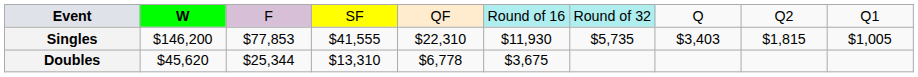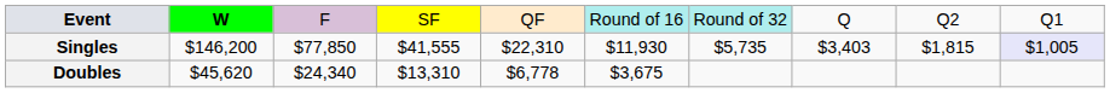 <table class="wikitable" style="font-size:90%; text-align:center;">
 <tr>
 <td style="width:130px; background:#dfe2e9;"><strong>Event</strong></td>
 <td style="width:80px; background:lime;"><strong>W</strong></td>
 <td style="width:80px; background:thistle;">F</td>
 <td style="width:80px; background:#ffff00;">SF</td>
 <td style="width:80px; background:#ffebcd;">QF</td>
 <td style="width:80px; background:#afeeee;">Round of 16</td>
 <td style="width:80px; background:#afeeee;">Round of 32</td>
 <td style="width:80px;">Q</td>
 <td style="width:80px;">Q2</td>
 <td style="width:80px;">Q1</td>
 </tr>
 <tr>
 <th style="background:#f3f3f3;">Singles</th>
 <td>$146,200</td>
-<td>$77,853</td>
+<td>$77,850</td>
 <td>$41,555</td>
 <td>$22,310</td>
 <td>$11,930</td>
 <td>$5,735</td>
 <td>$3,403</td>
 <td>$1,815</td>
-<td>$1,005</td>
+<td style="background: lavender;">$1,005</td>
 </tr>
 <tr>
 <th style="background:#f3f3f3;">Doubles</th>
 <td>$45,620</td>
-<td>$25,344</td>
+<td>$24,340</td>
 <td>$13,310</td>
 <td>$6,778</td>
 <td>$3,675</td>
 <td></td>
 <td></td>
 <td></td>
 <td></td>
 </tr>
 </table>
